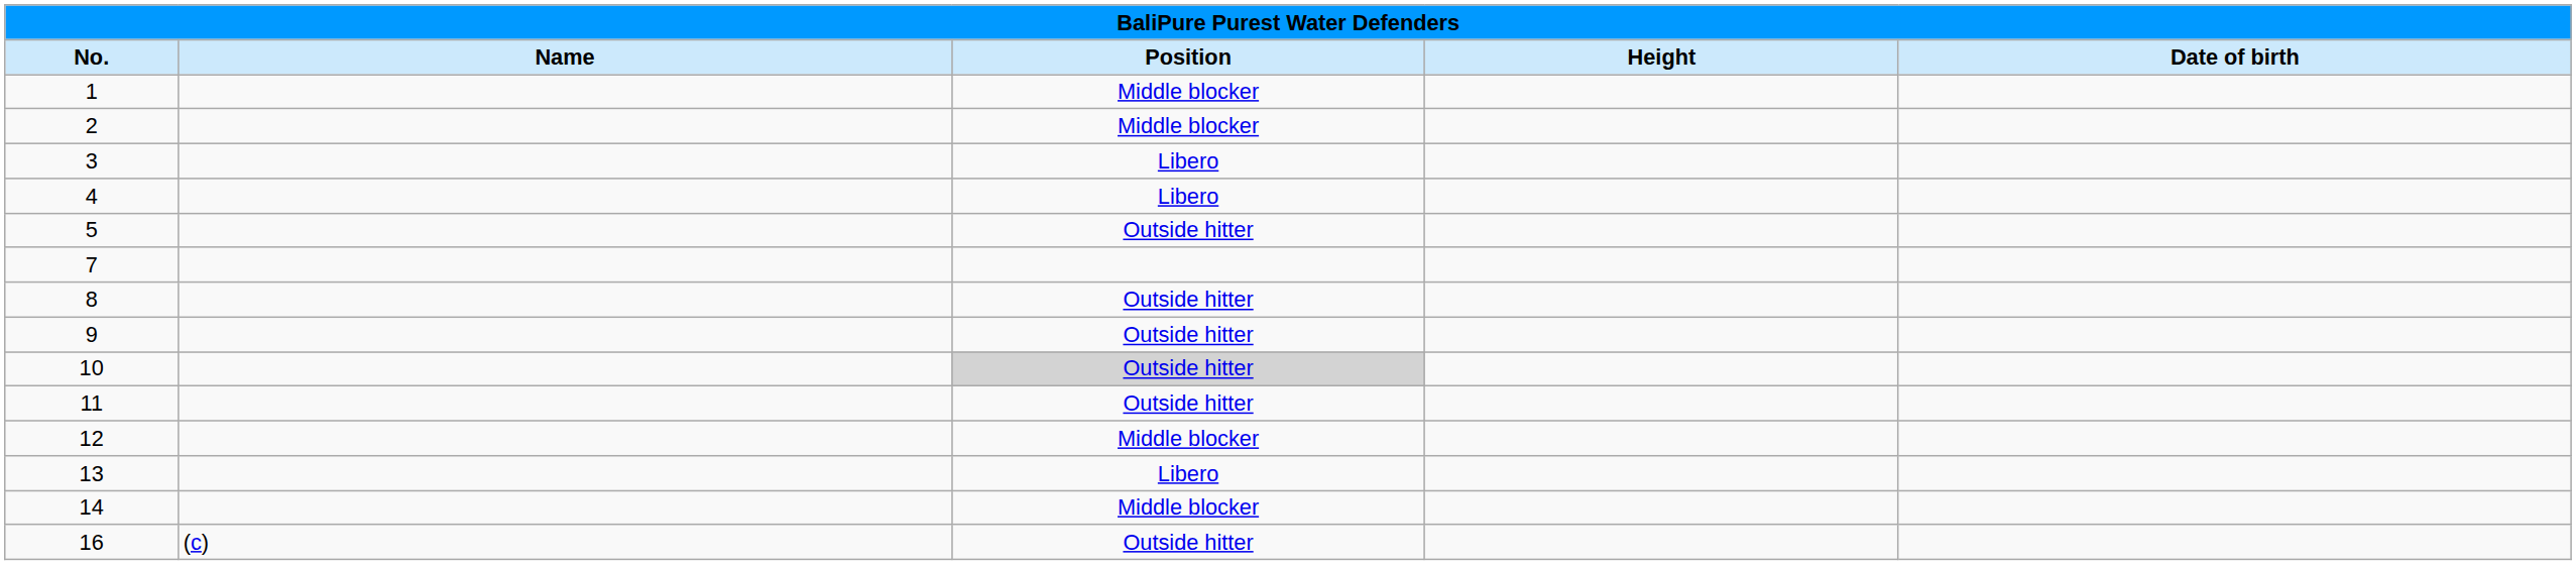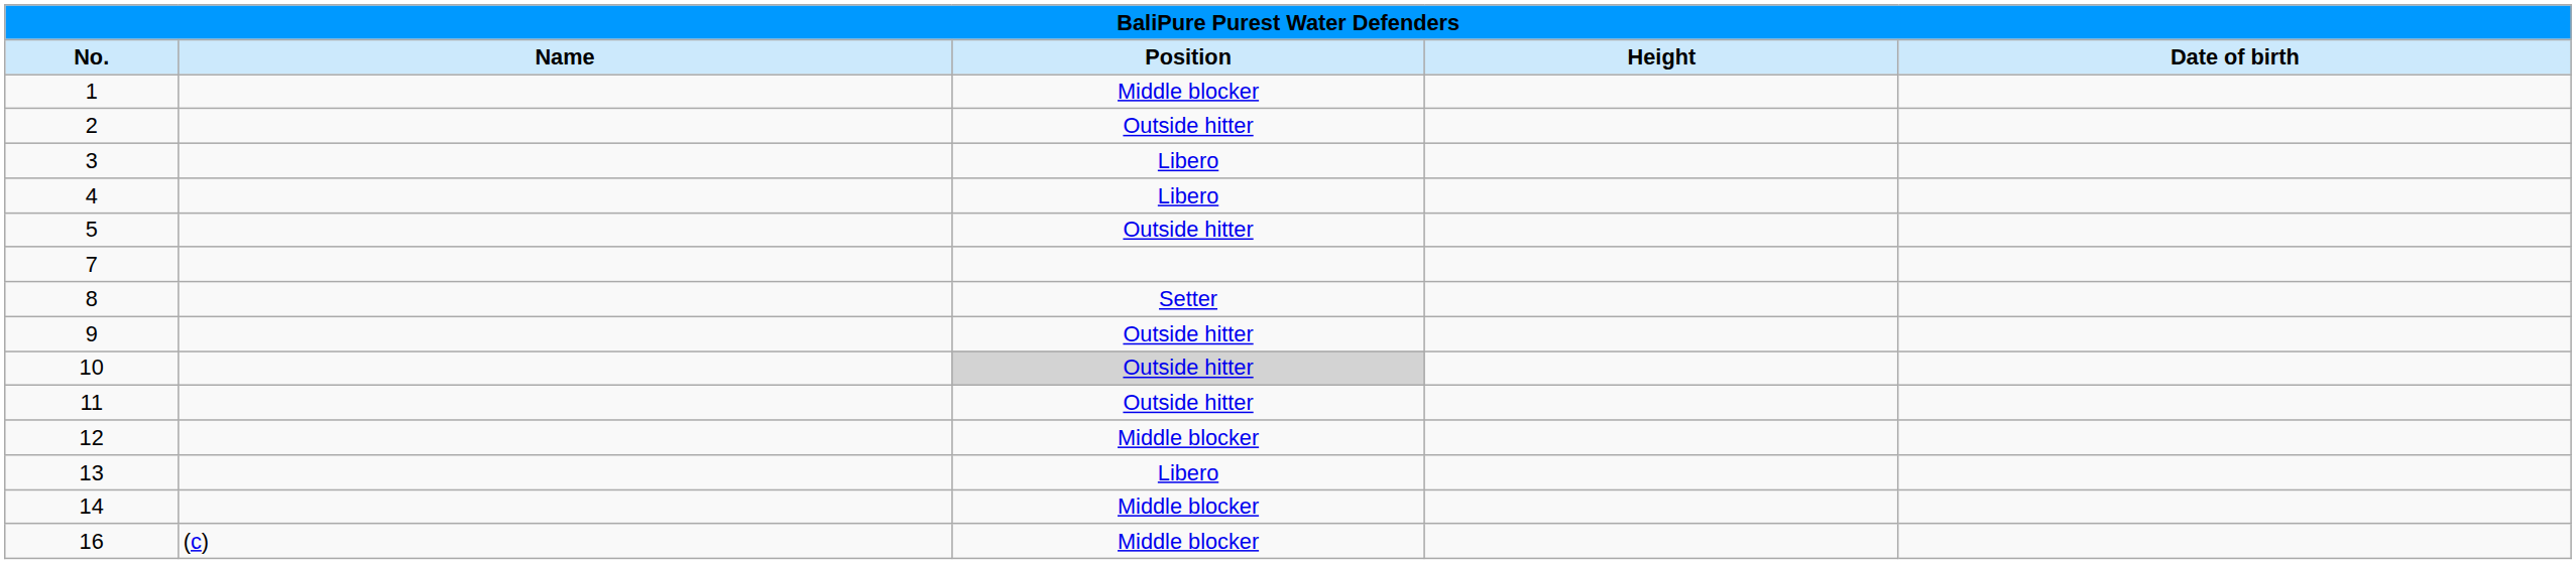 <table class="wikitable sortable" style="text-align:center; width: 85%; font-size:90%">
 <tr>
 <td colspan="6" style= "background: #0099ff; color: black; text-align: center"><strong>BaliPure Purest Water Defenders</strong></td>
 </tr>
 <tr>
 <th style="width:3em; background:#cce9fc; color:black;">No.</th>
 <th style="width:15em; background:#cce9fc; color:black;">Name</th>
 <th style="width:9em; background:#cce9fc; color:black;">Position</th>
 <th style="width:9em; background:#cce9fc; color:black;">Height</th>
 <th style="width:13em; background:#cce9fc; color:black;">Date of birth</th>
 </tr>
 <tr>
 <td>1</td>
 <td align=left> </td>
 <td><a href='#'>Middle blocker</a></td>
 <td></td>
 <td align=right></td>
 </tr>
 <tr>
 <td>2</td>
 <td align=left> </td>
-<td><a href='#'>Middle blocker</a></td>
+<td><a href='#'>Outside hitter</a></td>
 <td></td>
 <td align=right></td>
 </tr>
 <tr>
 <td>3</td>
 <td align=left> </td>
 <td><a href='#'>Libero</a></td>
 <td></td>
 <td align=right></td>
 </tr>
 <tr>
 <td>4</td>
 <td align=left> </td>
 <td><a href='#'>Libero</a></td>
 <td></td>
 <td align=right></td>
 </tr>
 <tr>
 <td>5</td>
 <td align=left> </td>
 <td><a href='#'>Outside hitter</a></td>
 <td></td>
 <td align=right></td>
 </tr>
 <tr>
 <td>7</td>
 <td align=left> </td>
 <td></td>
 <td></td>
 <td align=right></td>
 </tr>
 <tr>
 <td>8</td>
 <td align=left> </td>
-<td><a href='#'>Outside hitter</a></td>
+<td><a href='#'>Setter</a></td>
 <td></td>
 <td align=right></td>
 </tr>
 <tr>
 <td>9</td>
 <td align=left> </td>
 <td><a href='#'>Outside hitter</a></td>
 <td></td>
 <td align=right></td>
 </tr>
 <tr>
 <td>10</td>
 <td align=left> </td>
 <td style="background: lightgrey;"><a href='#'>Outside hitter</a></td>
 <td></td>
 <td align=right></td>
 </tr>
 <tr>
 <td>11</td>
 <td align=left> </td>
 <td><a href='#'>Outside hitter</a></td>
 <td></td>
 <td align=right></td>
 </tr>
 <tr>
 <td>12</td>
 <td align=left> </td>
 <td><a href='#'>Middle blocker</a></td>
 <td></td>
 <td align=right></td>
 </tr>
 <tr>
 <td>13</td>
 <td align=left> </td>
 <td><a href='#'>Libero</a></td>
 <td></td>
 <td align=right></td>
 </tr>
 <tr>
 <td>14</td>
 <td align=left> </td>
 <td><a href='#'>Middle blocker</a></td>
 <td></td>
 <td align=right></td>
 </tr>
 <tr>
 <td>16</td>
 <td align=left>  (<a href='#'>c</a>)</td>
-<td><a href='#'>Outside hitter</a></td>
+<td><a href='#'>Middle blocker</a></td>
 <td></td>
 <td align=right></td>
 </tr>
 </table>
